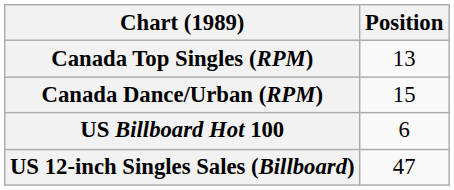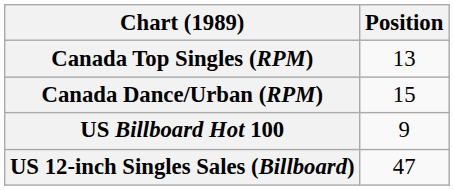 <table class="wikitable sortable plainrowheaders" style="text-align:center">
 <tr>
 <th scope="col">Chart (1989)</th>
 <th scope="col">Position</th>
 </tr>
 <tr>
 <th scope="row">Canada Top Singles (<em>RPM</em>)</th>
 <td>13</td>
 </tr>
 <tr>
 <th scope="row">Canada Dance/Urban (<em>RPM</em>)</th>
 <td>15</td>
 </tr>
 <tr>
 <th scope="row">US <em>Billboard Hot</em> 100</th>
-<td>6</td>
+<td>9</td>
 </tr>
 <tr>
 <th scope="row">US 12-inch Singles Sales (<em>Billboard</em>)</th>
 <td>47</td>
 </tr>
 </table>
